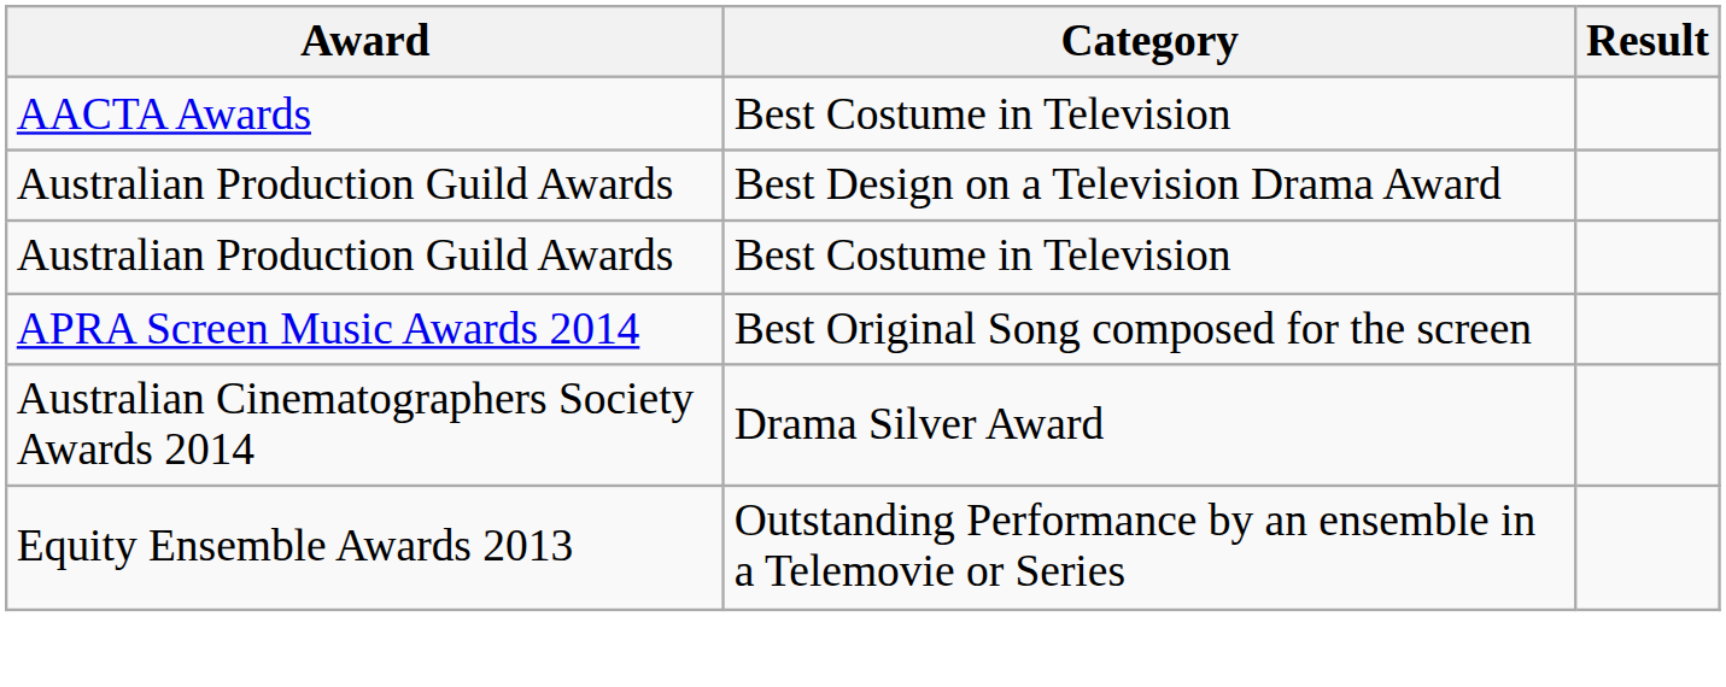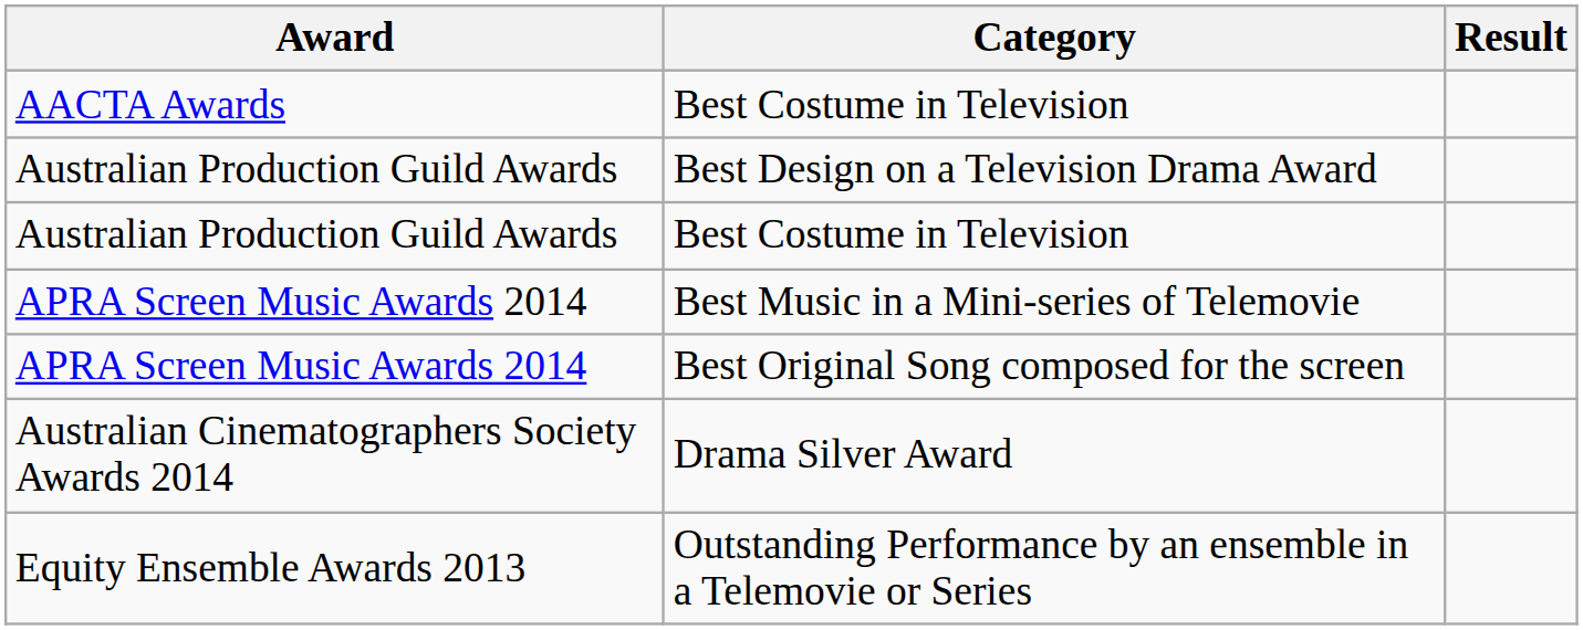 <table class="wikitable">
 <tr>
 <th>Award</th>
 <th>Category</th>
 <th>Result</th>
 </tr>
 <tr>
 <td><a href='#'>AACTA Awards</a></td>
 <td>Best Costume in Television</td>
 <td></td>
 </tr>
 <tr>
 <td>Australian Production Guild Awards</td>
 <td>Best Design on a Television Drama Award</td>
 <td></td>
 </tr>
 <tr>
 <td>Australian Production Guild Awards</td>
 <td>Best Costume in Television</td>
 <td></td>
 </tr>
 <tr>
+<td><a href='#'>APRA Screen Music Awards</a> 2014</td>
+<td>Best Music in a Mini-series of Telemovie</td>
+<td></td>
+</tr>
+<tr>
 <td><a href='#'>APRA Screen Music Awards 2014</a></td>
 <td>Best Original Song composed for the screen</td>
 <td></td>
 </tr>
 <tr>
 <td>Australian Cinematographers Society Awards 2014</td>
 <td>Drama Silver Award</td>
 <td></td>
 </tr>
 <tr>
 <td>Equity Ensemble Awards 2013</td>
 <td>Outstanding Performance by an ensemble in a Telemovie or Series</td>
 <td></td>
 </tr>
 </table>
